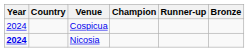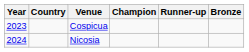 <table class="wikitable" style="font-size:90%">
 <tr>
 <th>Year</th>
 <th>Country</th>
 <th>Venue</th>
 <th>Champion</th>
 <th>Runner-up</th>
 <th>Bronze</th>
 </tr>
 <tr>
-<td><a href='#'>2024</a></td>
+<td><a href='#'>2023</a></td>
 <td></td>
 <td><a href='#'>Cospicua</a></td>
 <td></td>
 <td></td>
 <td></td>
 </tr>
 <tr>
-<td><strong><a href='#'>2024</a></strong></td>
+<td><a href='#'>2024</a></td>
 <td></td>
 <td><a href='#'>Nicosia</a></td>
 <td></td>
 <td></td>
 <td></td>
 </tr>
 </table>
